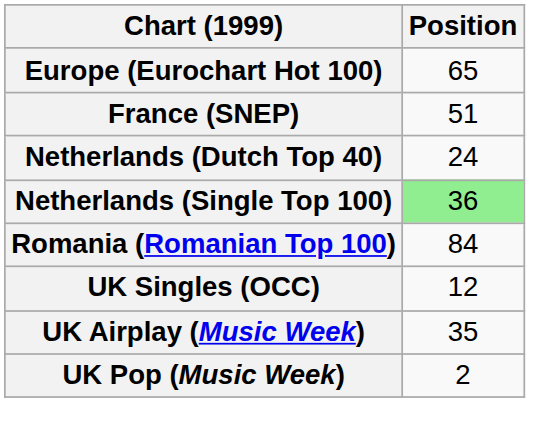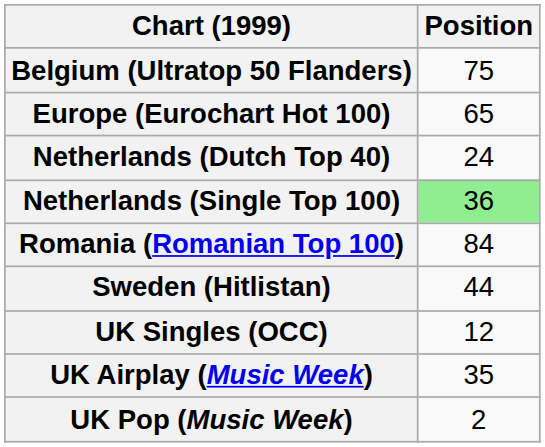 <table class="wikitable sortable plainrowheaders" style="text-align:center">
 <tr>
 <th>Chart (1999)</th>
 <th>Position</th>
 </tr>
 <tr>
+<th scope="row">Belgium (Ultratop 50 Flanders)</th>
+<td>75</td>
+</tr>
+<tr>
 <th scope="row">Europe (Eurochart Hot 100)</th>
 <td>65</td>
-</tr>
-<tr>
-<th scope="row">France (SNEP)</th>
-<td>51</td>
 </tr>
 <tr>
 <th scope="row">Netherlands (Dutch Top 40)</th>
 <td>24</td>
 </tr>
 <tr>
 <th scope="row">Netherlands (Single Top 100)</th>
 <td style="background: lightgreen;">36</td>
 </tr>
 <tr>
 <th scope="row">Romania (<a href='#'>Romanian Top 100</a>)</th>
 <td>84</td>
 </tr>
 <tr>
+<th scope="row">Sweden (Hitlistan)</th>
+<td>44</td>
+</tr>
+<tr>
 <th scope="row">UK Singles (OCC)</th>
 <td>12</td>
 </tr>
 <tr>
 <th scope="row">UK Airplay (<em><a href='#'>Music Week</a></em>)</th>
 <td>35</td>
 </tr>
 <tr>
 <th scope="row">UK Pop (<em>Music Week</em>)</th>
 <td>2</td>
 </tr>
 </table>
